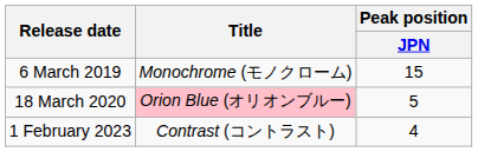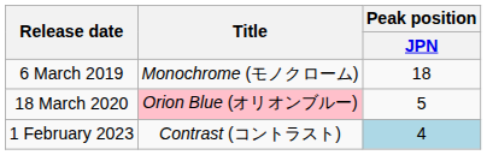 <table class="wikitable" style="text-align:center">
 <tr>
 <th scope="col" rowspan="2">Release date</th>
 <th scope="col" rowspan="2">Title</th>
 <th scope="col" colspan="1">Peak position</th>
 </tr>
 <tr>
 <th align="center"><a href='#'>JPN</a><br></th>
 </tr>
 <tr>
 <td>6 March 2019</td>
 <td><em>Monochrome</em> (モノクローム)</td>
-<td>15</td>
+<td>18</td>
 </tr>
 <tr>
 <td>18 March 2020</td>
 <td style="background: pink;"><em>Orion Blue</em> (オリオンブルー)</td>
 <td>5</td>
 </tr>
 <tr>
 <td>1 February 2023</td>
 <td><em>Contrast</em> (コントラスト)</td>
-<td>4</td>
+<td style="background: lightblue;">4</td>
 </tr>
 </table>
